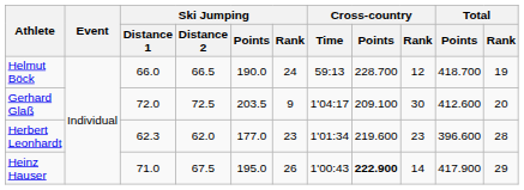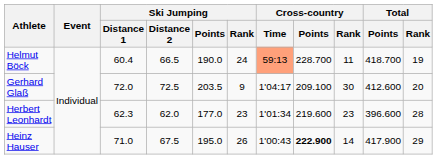 <table class="wikitable" style="font-size:90%">
 <tr>
 <th rowspan="2">Athlete</th>
 <th rowspan="2">Event</th>
 <th colspan="4">Ski Jumping</th>
 <th colspan="3">Cross-country</th>
 <th colspan="2">Total</th>
 </tr>
 <tr>
 <th>Distance 1</th>
 <th>Distance 2</th>
 <th>Points</th>
 <th>Rank</th>
 <th>Time</th>
 <th>Points</th>
 <th>Rank</th>
 <th>Points</th>
 <th>Rank</th>
 </tr>
 <tr>
 <td><a href='#'>Helmut Böck</a></td>
 <td rowspan="4">Individual</td>
-<td align="center">66.0</td>
+<td align="center">60.4</td>
 <td align="center">66.5</td>
 <td align="center">190.0</td>
 <td align="center">24</td>
-<td align="center">59:13</td>
+<td align="center" style="background: lightsalmon;">59:13</td>
 <td align="center">228.700</td>
-<td align="center">12</td>
+<td align="center">11</td>
 <td align="center">418.700</td>
 <td align="center">19</td>
 </tr>
 <tr>
 <td><a href='#'>Gerhard Glaß</a></td>
 <td align="center">72.0</td>
 <td align="center">72.5</td>
 <td align="center">203.5</td>
 <td align="center">9</td>
 <td align="center">1'04:17</td>
 <td align="center">209.100</td>
 <td align="center">30</td>
 <td align="center">412.600</td>
 <td align="center">20</td>
 </tr>
 <tr>
 <td><a href='#'>Herbert Leonhardt</a></td>
 <td align="center">62.3</td>
 <td align="center">62.0</td>
 <td align="center">177.0</td>
 <td align="center">23</td>
 <td align="center">1'01:34</td>
 <td align="center">219.600</td>
 <td align="center">23</td>
 <td align="center">396.600</td>
 <td align="center">28</td>
 </tr>
 <tr>
 <td><a href='#'>Heinz Hauser</a></td>
 <td align="center">71.0</td>
 <td align="center">67.5</td>
 <td align="center">195.0</td>
 <td align="center">26</td>
 <td align="center">1'00:43</td>
 <td align="center"><strong>222.900</strong></td>
 <td align="center">14</td>
 <td align="center">417.900</td>
 <td align="center">29</td>
 </tr>
 </table>
